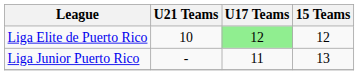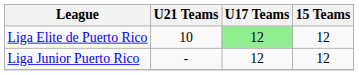 <table class="wikitable sortable" style="text-align: center;">
 <tr>
 <th>League</th>
 <th>U21 Teams</th>
 <th>U17 Teams</th>
 <th>15 Teams</th>
 </tr>
 <tr>
 <td align=left><a href='#'>Liga Elite de Puerto Rico</a></td>
 <td>10</td>
 <td style="background: lightgreen;">12</td>
 <td>12</td>
 </tr>
 <tr>
 <td align=left><a href='#'>Liga Junior Puerto Rico</a></td>
 <td>-</td>
-<td>11</td>
-<td>13</td>
+<td>12</td>
+<td>12</td>
 </tr>
 <tr>
 </tr>
 </table>
